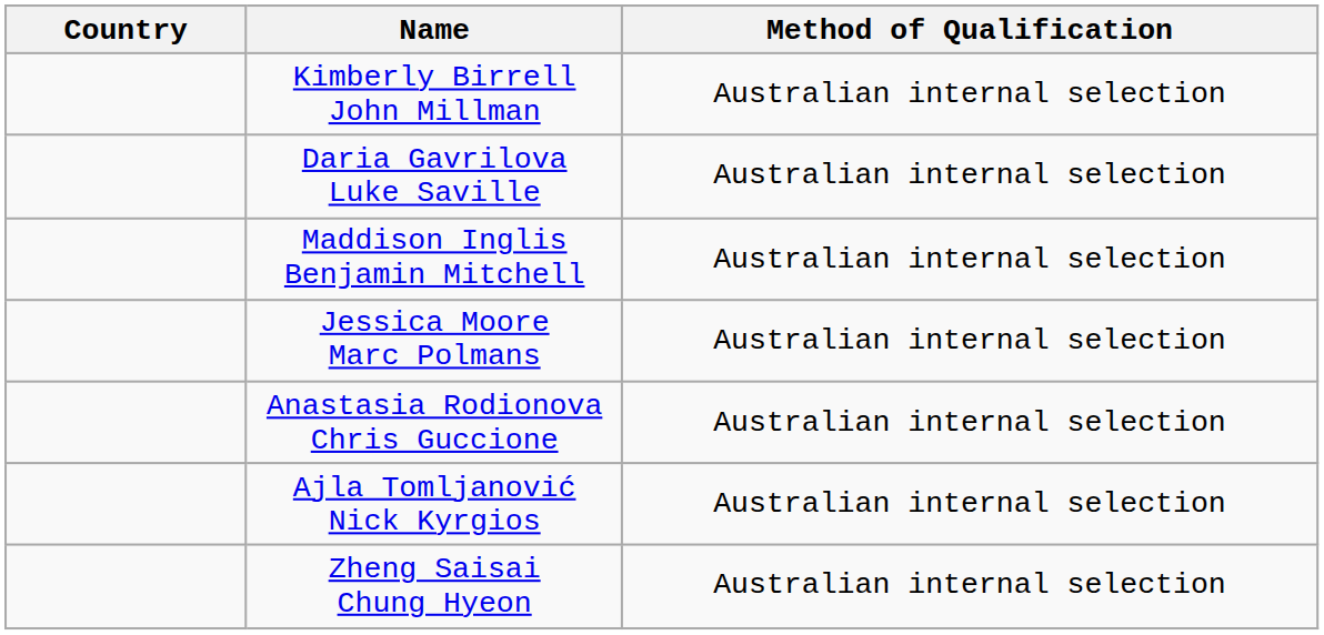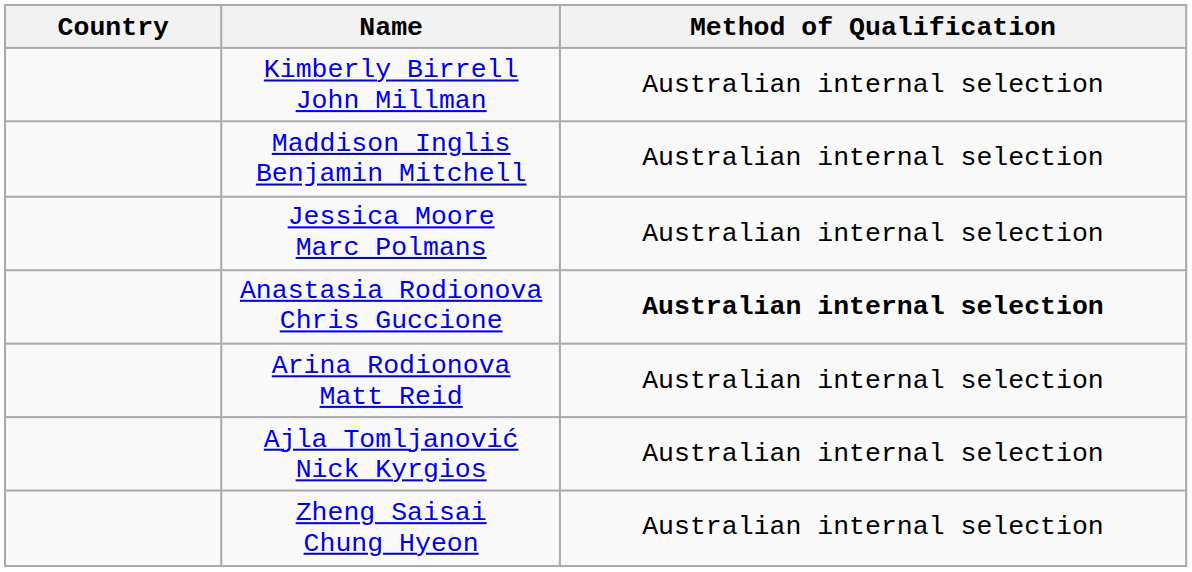 <table class="wikitable" style="text-align: center;">
 <tr>
 <th style="width:100px;">Country</th>
 <th width=160>Name</th>
 <th width=300>Method of Qualification</th>
 </tr>
 <tr>
 <td> <br> </td>
 <td><a href='#'>Kimberly Birrell</a> <br> <a href='#'>John Millman</a></td>
-<td>Australian internal selection</td>
-</tr>
-<tr>
-<td> <br> </td>
-<td><a href='#'>Daria Gavrilova</a> <br> <a href='#'>Luke Saville</a></td>
 <td>Australian internal selection</td>
 </tr>
 <tr>
 <td> <br> </td>
 <td><a href='#'>Maddison Inglis</a> <br> <a href='#'>Benjamin Mitchell</a></td>
 <td>Australian internal selection</td>
 </tr>
 <tr>
 <td> <br> </td>
 <td><a href='#'>Jessica Moore</a> <br> <a href='#'>Marc Polmans</a></td>
 <td>Australian internal selection</td>
 </tr>
 <tr>
 <td> <br> </td>
 <td><a href='#'>Anastasia Rodionova</a> <br> <a href='#'>Chris Guccione</a></td>
+<td><strong>Australian internal selection</strong></td>
+</tr>
+<tr>
+<td> <br> </td>
+<td><a href='#'>Arina Rodionova</a> <br> <a href='#'>Matt Reid</a></td>
 <td>Australian internal selection</td>
 </tr>
 <tr>
 <td> <br> </td>
 <td><a href='#'>Ajla Tomljanović</a> <br> <a href='#'>Nick Kyrgios</a></td>
 <td>Australian internal selection</td>
 </tr>
 <tr>
 <td> <br> </td>
 <td><a href='#'>Zheng Saisai</a> <br> <a href='#'>Chung Hyeon</a></td>
 <td>Australian internal selection</td>
 </tr>
 </table>
